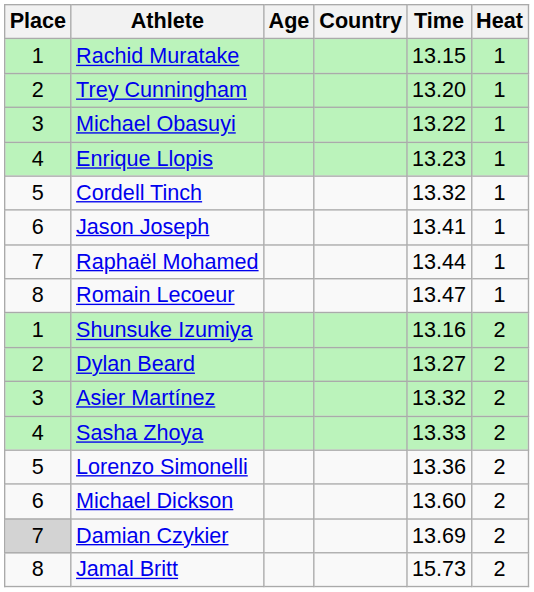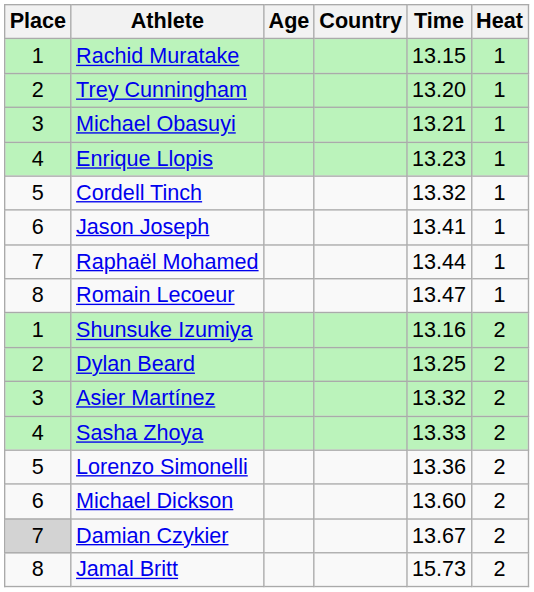 <table class="wikitable mw-datatable sortable">
 <tr>
 <th>Place</th>
 <th>Athlete</th>
 <th>Age</th>
 <th>Country</th>
 <th>Time</th>
 <th>Heat</th>
 </tr>
 <tr bgcolor=#bbf3bb>
 <td align=center>1</td>
 <td><a href='#'>Rachid Muratake</a></td>
 <td></td>
 <td></td>
 <td>13.15</td>
 <td align=center>1</td>
 </tr>
 <tr bgcolor=#bbf3bb>
 <td align=center>2</td>
 <td><a href='#'>Trey Cunningham</a></td>
 <td></td>
 <td></td>
 <td>13.20</td>
 <td align=center>1</td>
 </tr>
 <tr bgcolor=#bbf3bb>
 <td align=center>3</td>
 <td><a href='#'>Michael Obasuyi</a></td>
 <td></td>
 <td></td>
-<td>13.22</td>
+<td>13.21</td>
 <td align=center>1</td>
 </tr>
 <tr bgcolor=#bbf3bb>
 <td align=center>4</td>
 <td><a href='#'>Enrique Llopis</a></td>
 <td></td>
 <td></td>
 <td>13.23</td>
 <td align=center>1</td>
 </tr>
 <tr>
 <td align=center>5</td>
 <td><a href='#'>Cordell Tinch</a></td>
 <td></td>
 <td></td>
 <td>13.32</td>
 <td align=center>1</td>
 </tr>
 <tr>
 <td align=center>6</td>
 <td><a href='#'>Jason Joseph</a></td>
 <td></td>
 <td></td>
 <td>13.41</td>
 <td align=center>1</td>
 </tr>
 <tr>
 <td align=center>7</td>
 <td><a href='#'>Raphaël Mohamed</a></td>
 <td></td>
 <td></td>
 <td>13.44</td>
 <td align=center>1</td>
 </tr>
 <tr>
 <td align=center>8</td>
 <td><a href='#'>Romain Lecoeur</a></td>
 <td></td>
 <td></td>
 <td>13.47</td>
 <td align=center>1</td>
 </tr>
 <tr bgcolor=#bbf3bb>
 <td align=center>1</td>
 <td><a href='#'>Shunsuke Izumiya</a></td>
 <td></td>
 <td></td>
 <td>13.16</td>
 <td align=center>2</td>
 </tr>
 <tr bgcolor=#bbf3bb>
 <td align=center>2</td>
 <td><a href='#'>Dylan Beard</a></td>
 <td></td>
 <td></td>
-<td>13.27</td>
+<td>13.25</td>
 <td align=center>2</td>
 </tr>
 <tr bgcolor=#bbf3bb>
 <td align=center>3</td>
 <td><a href='#'>Asier Martínez</a></td>
 <td></td>
 <td></td>
 <td>13.32</td>
 <td align=center>2</td>
 </tr>
 <tr bgcolor=#bbf3bb>
 <td align=center>4</td>
 <td><a href='#'>Sasha Zhoya</a></td>
 <td></td>
 <td></td>
 <td>13.33</td>
 <td align=center>2</td>
 </tr>
 <tr>
 <td align=center>5</td>
 <td><a href='#'>Lorenzo Simonelli</a></td>
 <td></td>
 <td></td>
 <td>13.36</td>
 <td align=center>2</td>
 </tr>
 <tr>
 <td align=center>6</td>
 <td><a href='#'>Michael Dickson</a></td>
 <td></td>
 <td></td>
 <td>13.60</td>
 <td align=center>2</td>
 </tr>
 <tr>
 <td align=center style="background: lightgrey;">7</td>
 <td><a href='#'>Damian Czykier</a></td>
 <td></td>
 <td></td>
-<td>13.69</td>
+<td>13.67</td>
 <td align=center>2</td>
 </tr>
 <tr>
 <td align=center>8</td>
 <td><a href='#'>Jamal Britt</a></td>
 <td></td>
 <td></td>
 <td>15.73</td>
 <td align=center>2</td>
 </tr>
 </table>
